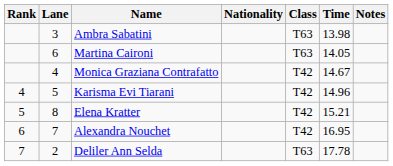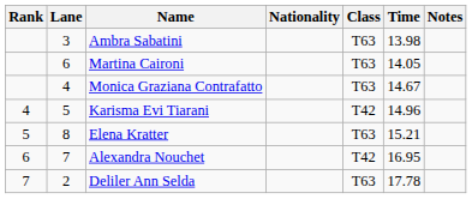 <table class="wikitable sortable" style="text-align:center">
 <tr>
 <th>Rank</th>
 <th>Lane</th>
 <th>Name</th>
 <th>Nationality</th>
 <th>Class</th>
 <th>Time</th>
 <th>Notes</th>
 </tr>
 <tr>
 <td></td>
 <td>3</td>
 <td align=left><a href='#'>Ambra Sabatini</a></td>
 <td align=left></td>
 <td>T63</td>
 <td>13.98</td>
 <td></td>
 </tr>
 <tr>
 <td></td>
 <td>6</td>
 <td align=left><a href='#'>Martina Caironi</a></td>
 <td align=left></td>
 <td>T63</td>
 <td>14.05</td>
 <td></td>
 </tr>
 <tr>
 <td></td>
 <td>4</td>
 <td align=left><a href='#'>Monica Graziana Contrafatto</a></td>
 <td align=left></td>
-<td>T42</td>
+<td>T63</td>
 <td>14.67</td>
 <td></td>
 </tr>
 <tr>
 <td>4</td>
 <td>5</td>
 <td align=left><a href='#'>Karisma Evi Tiarani</a></td>
 <td align=left></td>
 <td>T42</td>
 <td>14.96</td>
 <td></td>
 </tr>
 <tr>
 <td>5</td>
 <td>8</td>
 <td align=left><a href='#'>Elena Kratter</a></td>
 <td align=left></td>
-<td>T42</td>
+<td>T63</td>
 <td>15.21</td>
 <td></td>
 </tr>
 <tr>
 <td>6</td>
 <td>7</td>
 <td align=left><a href='#'>Alexandra Nouchet</a></td>
 <td align=left></td>
 <td>T42</td>
 <td>16.95</td>
 <td></td>
 </tr>
 <tr>
 <td>7</td>
 <td>2</td>
 <td align=left><a href='#'>Deliler Ann Selda</a></td>
 <td align=left></td>
 <td>T63</td>
 <td>17.78</td>
 <td></td>
 </tr>
 </table>
